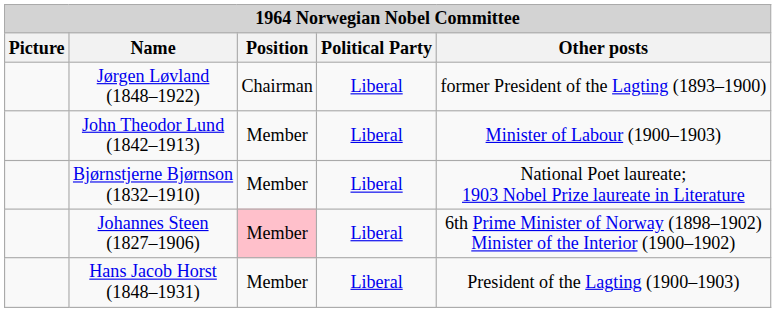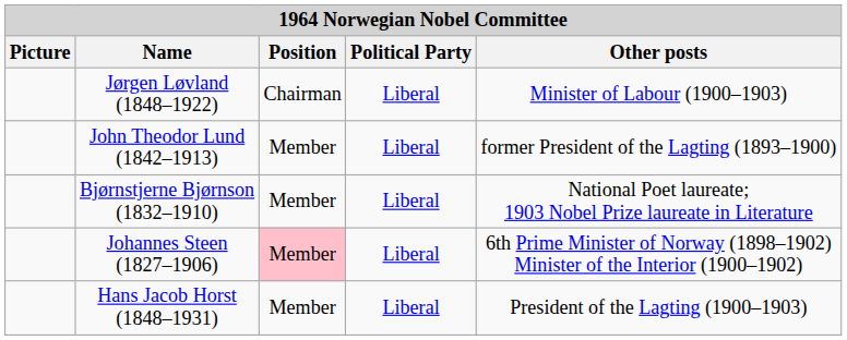 <table class="wikitable sortable">
 <tr>
 <td style="background:lightgrey;white-space:nowrap" colspan="6" align="center"><strong>1964 Norwegian Nobel Committee</strong></td>
 </tr>
 <tr>
 <th>Picture</th>
 <th>Name</th>
 <th>Position</th>
 <th>Political Party</th>
 <th>Other posts</th>
 </tr>
 <tr>
 <td></td>
 <td align="center"><a href='#'>Jørgen Løvland</a> <br>(1848–1922)</td>
 <td align="center">Chairman</td>
 <td align="center"><a href='#'>Liberal</a></td>
-<td align="center">former President of the <a href='#'>Lagting</a> (1893–1900)</td>
+<td align="center"><a href='#'>Minister of Labour</a> (1900–1903)</td>
 </tr>
 <tr>
 <td></td>
 <td align="center"><a href='#'>John Theodor Lund</a> <br>(1842–1913)</td>
 <td align="center">Member</td>
 <td align="center"><a href='#'>Liberal</a></td>
-<td align="center"><a href='#'>Minister of Labour</a> (1900–1903)</td>
+<td align="center">former President of the <a href='#'>Lagting</a> (1893–1900)</td>
 </tr>
 <tr>
 <td></td>
 <td align="center"><a href='#'>Bjørnstjerne Bjørnson</a> <br>(1832–1910)</td>
 <td align="center">Member</td>
 <td align="center"><a href='#'>Liberal</a></td>
 <td align="center">National Poet laureate; <br><a href='#'>1903 Nobel Prize laureate in Literature</a></td>
 </tr>
 <tr>
 <td></td>
 <td align="center"><a href='#'>Johannes Steen</a> <br>(1827–1906)</td>
 <td align="center" style="background: pink;">Member</td>
 <td align="center"><a href='#'>Liberal</a></td>
 <td align="center">6th <a href='#'>Prime Minister of Norway</a> (1898–1902)<br><a href='#'>Minister of the Interior</a> (1900–1902)</td>
 </tr>
 <tr>
 <td></td>
 <td align="center"><a href='#'>Hans Jacob Horst</a> <br>(1848–1931)</td>
 <td align="center">Member</td>
 <td align="center"><a href='#'>Liberal</a></td>
 <td align="center">President of the <a href='#'>Lagting</a> (1900–1903)</td>
 </tr>
 </table>
